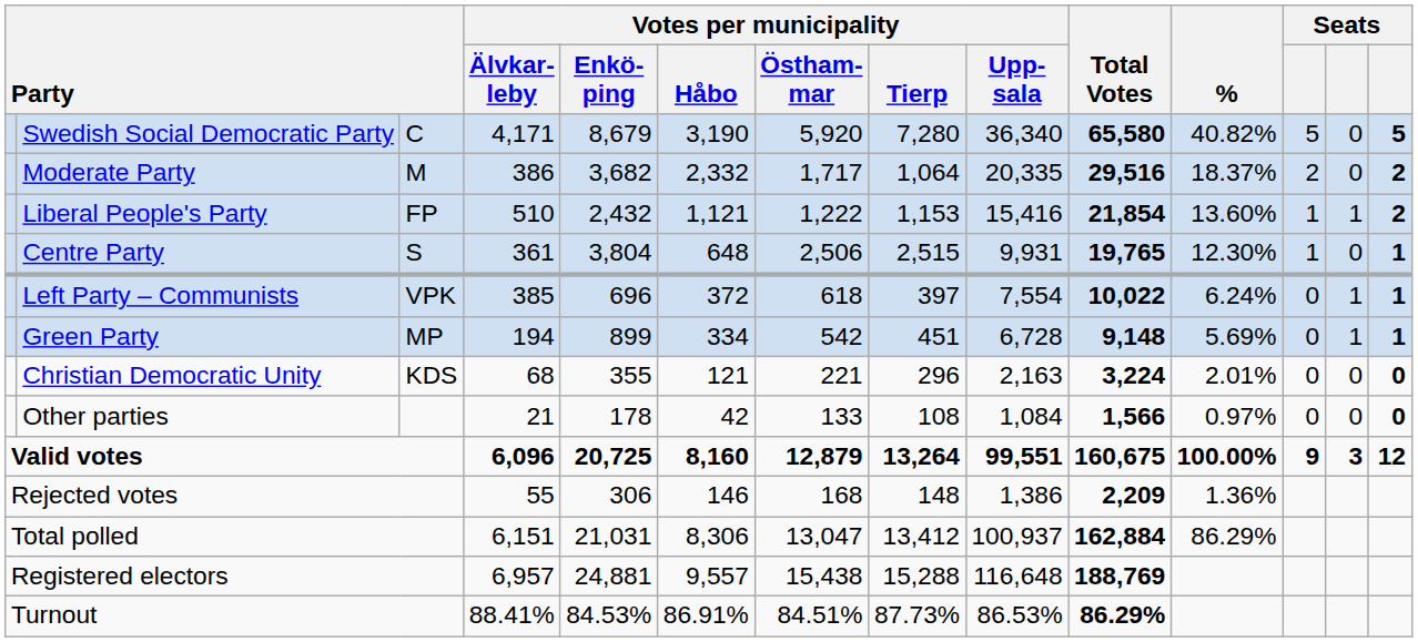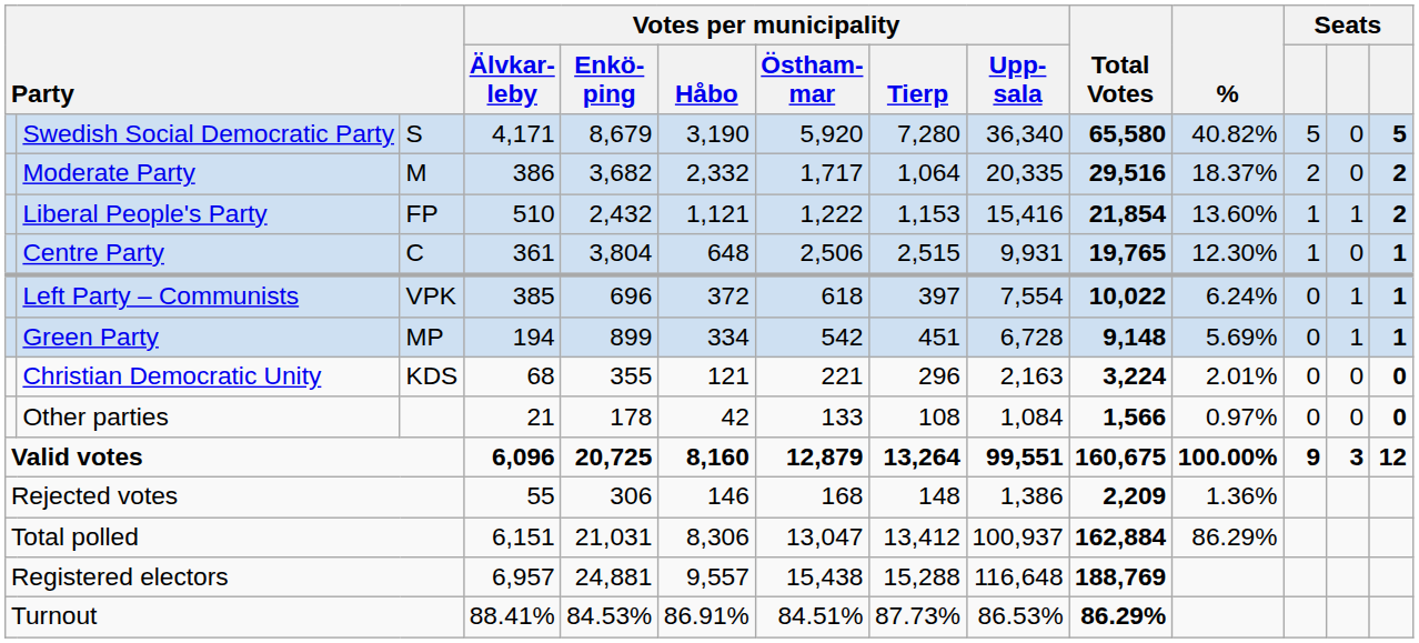 <table class="wikitable" border="1" style="text-align:right;">
 <tr>
 <th style="text-align:left;" valign=bottom rowspan=2 colspan=3>Party</th>
 <th colspan=6>Votes per municipality</th>
 <th align=center valign=bottom rowspan=2 width="50">Total Votes</th>
 <th align=center valign=bottom rowspan=2 width="50">%</th>
 <th colspan=3>Seats</th>
 </tr>
 <tr>
 <th align=center valign=bottom width="50"><a href='#'>Älvkar- leby</a></th>
 <th align=center valign=bottom width="50"><a href='#'>Enkö- ping</a></th>
 <th align=center valign=bottom width="50"><a href='#'>Håbo</a></th>
 <th align=center valign=bottom width="50"><a href='#'>Östham- mar</a></th>
 <th align=center valign=bottom width="50"><a href='#'>Tierp</a></th>
 <th align=center valign=bottom width="50"><a href='#'>Upp- sala</a></th>
 <th align=center valign=bottom width="20"><small></small></th>
 <th align=center valign=bottom width="20"><small><a href='#'></a></small></th>
 <th align=center valign=bottom width="20"><small></small></th>
 </tr>
 <tr style="background:#CEE0F2;">
 <td></td>
 <td align=left style="white-space: nowrap;"><a href='#'>Swedish Social Democratic Party</a></td>
-<td align=left>C</td>
+<td align=left>S</td>
 <td>4,171</td>
 <td>8,679</td>
 <td>3,190</td>
 <td>5,920</td>
 <td>7,280</td>
 <td>36,340</td>
 <td><strong>65,580</strong></td>
 <td>40.82%</td>
 <td>5</td>
 <td>0</td>
 <td><strong>5</strong></td>
 </tr>
 <tr style="background:#CEE0F2;">
 <td></td>
 <td align=left><a href='#'>Moderate Party</a></td>
 <td align=left>M</td>
 <td>386</td>
 <td>3,682</td>
 <td>2,332</td>
 <td>1,717</td>
 <td>1,064</td>
 <td>20,335</td>
 <td><strong>29,516</strong></td>
 <td>18.37%</td>
 <td>2</td>
 <td>0</td>
 <td><strong>2</strong></td>
 </tr>
 <tr style="background:#CEE0F2;">
 <td></td>
 <td align=left><a href='#'>Liberal People's Party</a></td>
 <td align=left>FP</td>
 <td>510</td>
 <td>2,432</td>
 <td>1,121</td>
 <td>1,222</td>
 <td>1,153</td>
 <td>15,416</td>
 <td><strong>21,854</strong></td>
 <td>13.60%</td>
 <td>1</td>
 <td>1</td>
 <td><strong>2</strong></td>
 </tr>
 <tr style="background:#CEE0F2;">
 <td></td>
 <td align=left><a href='#'>Centre Party</a></td>
-<td align=left>S</td>
+<td align=left>C</td>
 <td>361</td>
 <td>3,804</td>
 <td>648</td>
 <td>2,506</td>
 <td>2,515</td>
 <td>9,931</td>
 <td><strong>19,765</strong></td>
 <td>12.30%</td>
 <td>1</td>
 <td>0</td>
 <td><strong>1</strong></td>
 </tr>
 <tr style="background:#CEE0F2; border-top:3px solid darkgray;">
 <td></td>
 <td align=left><a href='#'>Left Party – Communists</a></td>
 <td align=left>VPK</td>
 <td>385</td>
 <td>696</td>
 <td>372</td>
 <td>618</td>
 <td>397</td>
 <td>7,554</td>
 <td><strong>10,022</strong></td>
 <td>6.24%</td>
 <td>0</td>
 <td>1</td>
 <td><strong>1</strong></td>
 </tr>
 <tr style="background:#CEE0F2;">
 <td></td>
 <td align=left><a href='#'>Green Party</a></td>
 <td align=left>MP</td>
 <td>194</td>
 <td>899</td>
 <td>334</td>
 <td>542</td>
 <td>451</td>
 <td>6,728</td>
 <td><strong>9,148</strong></td>
 <td>5.69%</td>
 <td>0</td>
 <td>1</td>
 <td><strong>1</strong></td>
 </tr>
 <tr>
 <td></td>
 <td align=left><a href='#'>Christian Democratic Unity</a></td>
 <td align=left>KDS</td>
 <td>68</td>
 <td>355</td>
 <td>121</td>
 <td>221</td>
 <td>296</td>
 <td>2,163</td>
 <td><strong>3,224</strong></td>
 <td>2.01%</td>
 <td>0</td>
 <td>0</td>
 <td><strong>0</strong></td>
 </tr>
 <tr>
 <td></td>
 <td align=left>Other parties</td>
 <td></td>
 <td>21</td>
 <td>178</td>
 <td>42</td>
 <td>133</td>
 <td>108</td>
 <td>1,084</td>
 <td><strong>1,566</strong></td>
 <td>0.97%</td>
 <td>0</td>
 <td>0</td>
 <td><strong>0</strong></td>
 </tr>
 <tr style="font-weight:bold">
 <td align=left colspan=3>Valid votes</td>
 <td>6,096</td>
 <td>20,725</td>
 <td>8,160</td>
 <td>12,879</td>
 <td>13,264</td>
 <td>99,551</td>
 <td>160,675</td>
 <td>100.00%</td>
 <td>9</td>
 <td>3</td>
 <td>12</td>
 </tr>
 <tr>
 <td align=left colspan=3>Rejected votes</td>
 <td>55</td>
 <td>306</td>
 <td>146</td>
 <td>168</td>
 <td>148</td>
 <td>1,386</td>
 <td><strong>2,209</strong></td>
 <td>1.36%</td>
 <td></td>
 <td></td>
 <td></td>
 </tr>
 <tr>
 <td align=left colspan=3>Total polled</td>
 <td>6,151</td>
 <td>21,031</td>
 <td>8,306</td>
 <td>13,047</td>
 <td>13,412</td>
 <td>100,937</td>
 <td><strong>162,884</strong></td>
 <td>86.29%</td>
 <td></td>
 <td></td>
 <td></td>
 </tr>
 <tr>
 <td align=left colspan=3>Registered electors</td>
 <td>6,957</td>
 <td>24,881</td>
 <td>9,557</td>
 <td>15,438</td>
 <td>15,288</td>
 <td>116,648</td>
 <td><strong>188,769</strong></td>
 <td></td>
 <td></td>
 <td></td>
 <td></td>
 </tr>
 <tr>
 <td align=left colspan=3>Turnout</td>
 <td>88.41%</td>
 <td>84.53%</td>
 <td>86.91%</td>
 <td>84.51%</td>
 <td>87.73%</td>
 <td>86.53%</td>
 <td><strong>86.29%</strong></td>
 <td></td>
 <td></td>
 <td></td>
 <td></td>
 </tr>
 </table>
